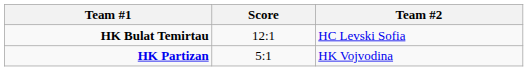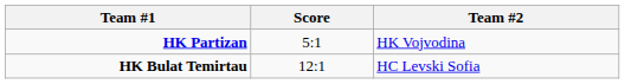 <table class="wikitable" style="text-align: center;">
 <tr>
 <th width=22%>Team #1</th>
 <th width=11%>Score</th>
 <th width=22%>Team #2</th>
 </tr>
 <tr>
+<td style="text-align: right;"><strong><a href='#'>HK Partizan</a></strong> </td>
+<td>5:1</td>
+<td style="text-align: left;"> <a href='#'>HK Vojvodina</a></td>
+</tr>
+<tr>
 <td style="text-align: right;"><strong>HK Bulat Temirtau</strong> </td>
 <td>12:1</td>
 <td style="text-align: left;"> <a href='#'>HC Levski Sofia</a></td>
 </tr>
-<tr>
-<td style="text-align: right;"><strong><a href='#'>HK Partizan</a></strong> </td>
-<td>5:1</td>
-<td style="text-align: left;"> <a href='#'>HK Vojvodina</a></td>
-</tr>
 </table>
